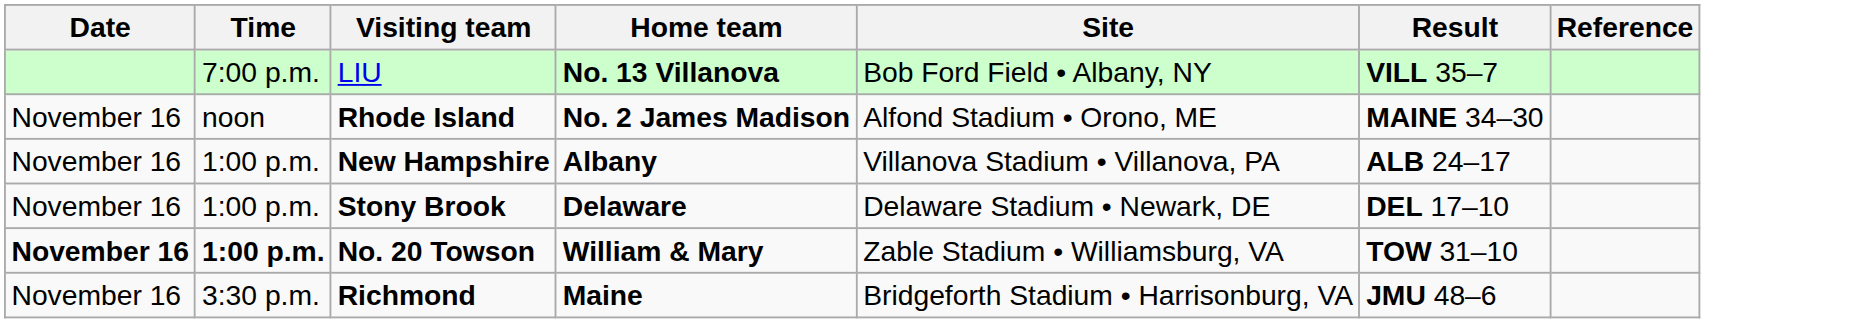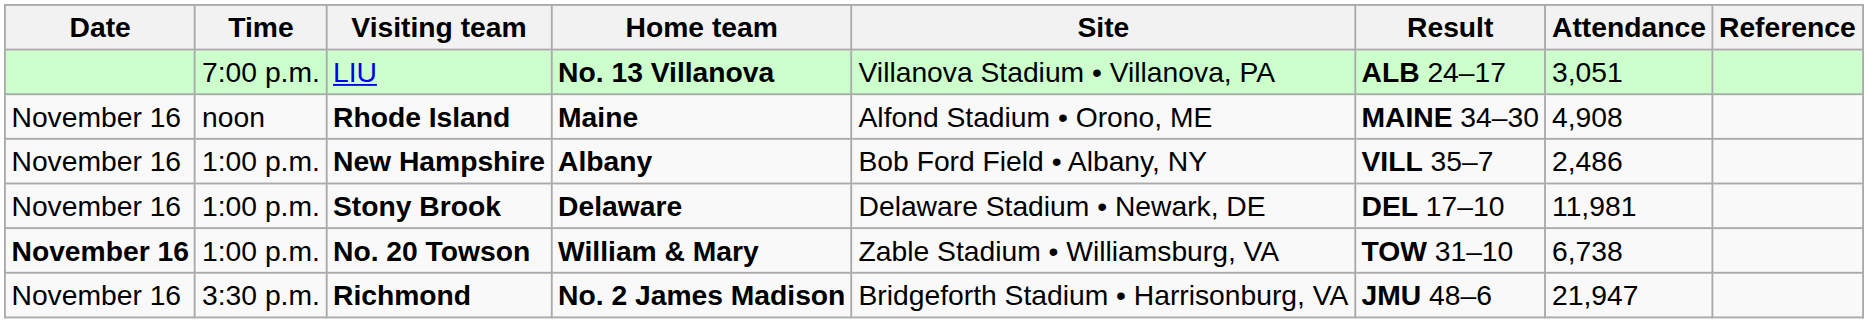 <table class="wikitable" style="font-size:95%;">
 <tr>
 <th>Date</th>
 <th>Time</th>
 <th>Visiting team</th>
 <th>Home team</th>
 <th>Site</th>
 <th>Result</th>
+<th>Attendance</th>
 <th class="unsortable">Reference</th>
 </tr>
 <tr bgcolor=#ccffcc>
 <td></td>
 <td>7:00 p.m.</td>
 <td><a href='#'>LIU</a></td>
 <td><strong>No. 13 Villanova</strong></td>
-<td>Bob Ford Field • Albany, NY</td>
-<td><strong>VILL</strong> 35–7</td>
+<td>Villanova Stadium • Villanova, PA</td>
+<td><strong>ALB</strong> 24–17</td>
+<td>3,051</td>
 <td></td>
 </tr>
 <tr bgcolor=>
 <td>November 16</td>
 <td>noon</td>
 <td><strong>Rhode Island</strong></td>
-<td><strong>No. 2 James Madison</strong></td>
+<td><strong>Maine</strong></td>
 <td>Alfond Stadium • Orono, ME</td>
 <td><strong>MAINE</strong> 34–30</td>
+<td>4,908</td>
 <td></td>
 </tr>
 <tr bgcolor=>
 <td>November 16</td>
 <td>1:00 p.m.</td>
 <td><strong>New Hampshire</strong></td>
 <td><strong>Albany</strong></td>
-<td>Villanova Stadium • Villanova, PA</td>
-<td><strong>ALB</strong> 24–17</td>
+<td>Bob Ford Field • Albany, NY</td>
+<td><strong>VILL</strong> 35–7</td>
+<td>2,486</td>
 <td></td>
 </tr>
 <tr bgcolor=>
 <td>November 16</td>
 <td>1:00 p.m.</td>
 <td><strong>Stony Brook</strong></td>
 <td><strong>Delaware</strong></td>
 <td>Delaware Stadium • Newark, DE</td>
 <td><strong>DEL</strong> 17–10</td>
+<td>11,981</td>
 <td></td>
 </tr>
 <tr bgcolor=>
 <td><strong>November 16</strong></td>
-<td><strong>1:00 p.m.</strong></td>
+<td>1:00 p.m.</td>
 <td><strong>No. 20 Towson</strong></td>
 <td><strong>William & Mary</strong></td>
 <td>Zable Stadium • Williamsburg, VA</td>
 <td><strong>TOW</strong> 31–10</td>
+<td>6,738</td>
 <td></td>
 </tr>
 <tr bgcolor=>
 <td>November 16</td>
 <td>3:30 p.m.</td>
 <td><strong>Richmond</strong></td>
-<td><strong>Maine</strong></td>
+<td><strong>No. 2 James Madison</strong></td>
 <td>Bridgeforth Stadium • Harrisonburg, VA</td>
 <td><strong>JMU</strong> 48–6</td>
+<td>21,947</td>
 <td></td>
 </tr>
 </table>
